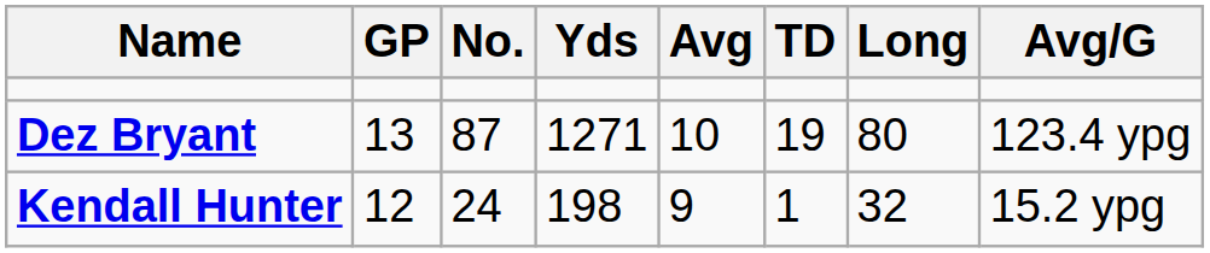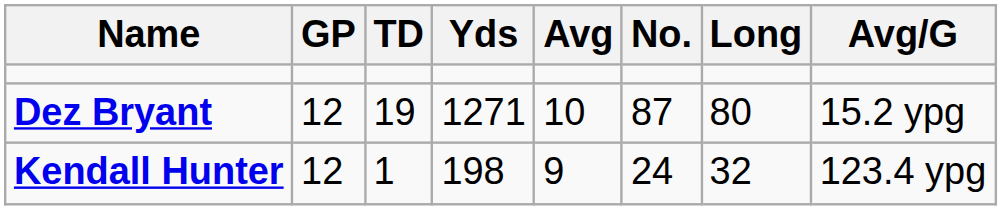 <table class="wikitable" style="white-space:nowrap;">
 <tr>
 <th>Name</th>
 <th>GP</th>
-<th>No.</th>
+<th>TD</th>
 <th>Yds</th>
 <th>Avg</th>
-<th>TD</th>
+<th>No.</th>
 <th>Long</th>
 <th>Avg/G</th>
 </tr>
 <tr>
 <td></td>
 <td></td>
 <td></td>
 <td></td>
 <td></td>
 <td></td>
 <td></td>
 <td></td>
 </tr>
 <tr>
 <td><strong><a href='#'>Dez Bryant</a></strong></td>
-<td>13</td>
-<td>87</td>
+<td>12</td>
+<td>19</td>
 <td>1271</td>
 <td>10</td>
-<td>19</td>
+<td>87</td>
 <td>80</td>
-<td>123.4 ypg</td>
+<td>15.2 ypg</td>
 </tr>
 <tr>
 <td><strong><a href='#'>Kendall Hunter</a></strong></td>
 <td>12</td>
-<td>24</td>
+<td>1</td>
 <td>198</td>
 <td>9</td>
-<td>1</td>
+<td>24</td>
 <td>32</td>
-<td>15.2 ypg</td>
+<td>123.4 ypg</td>
 </tr>
 </table>
